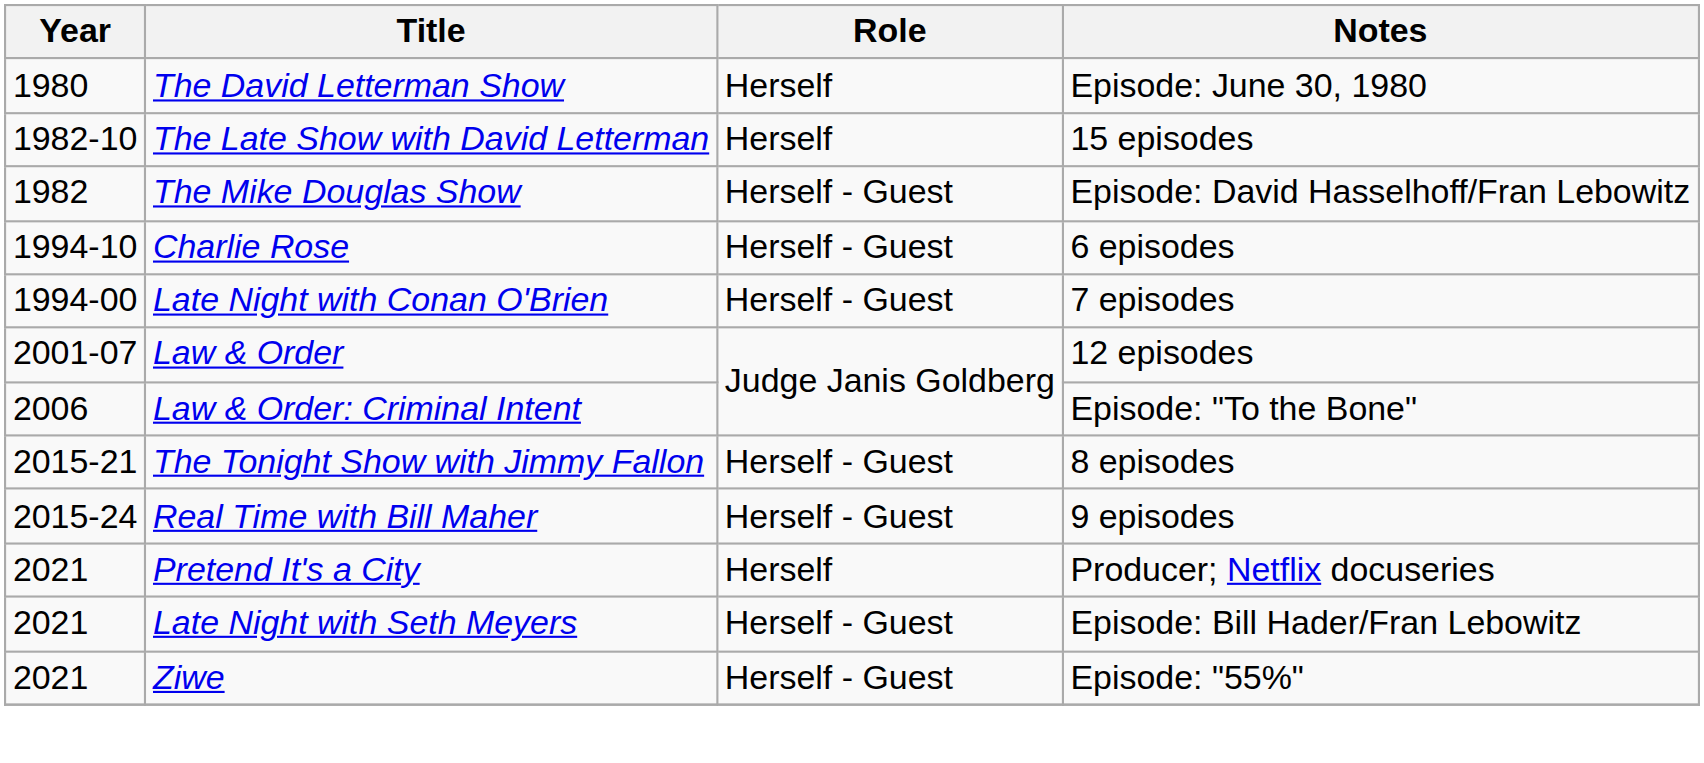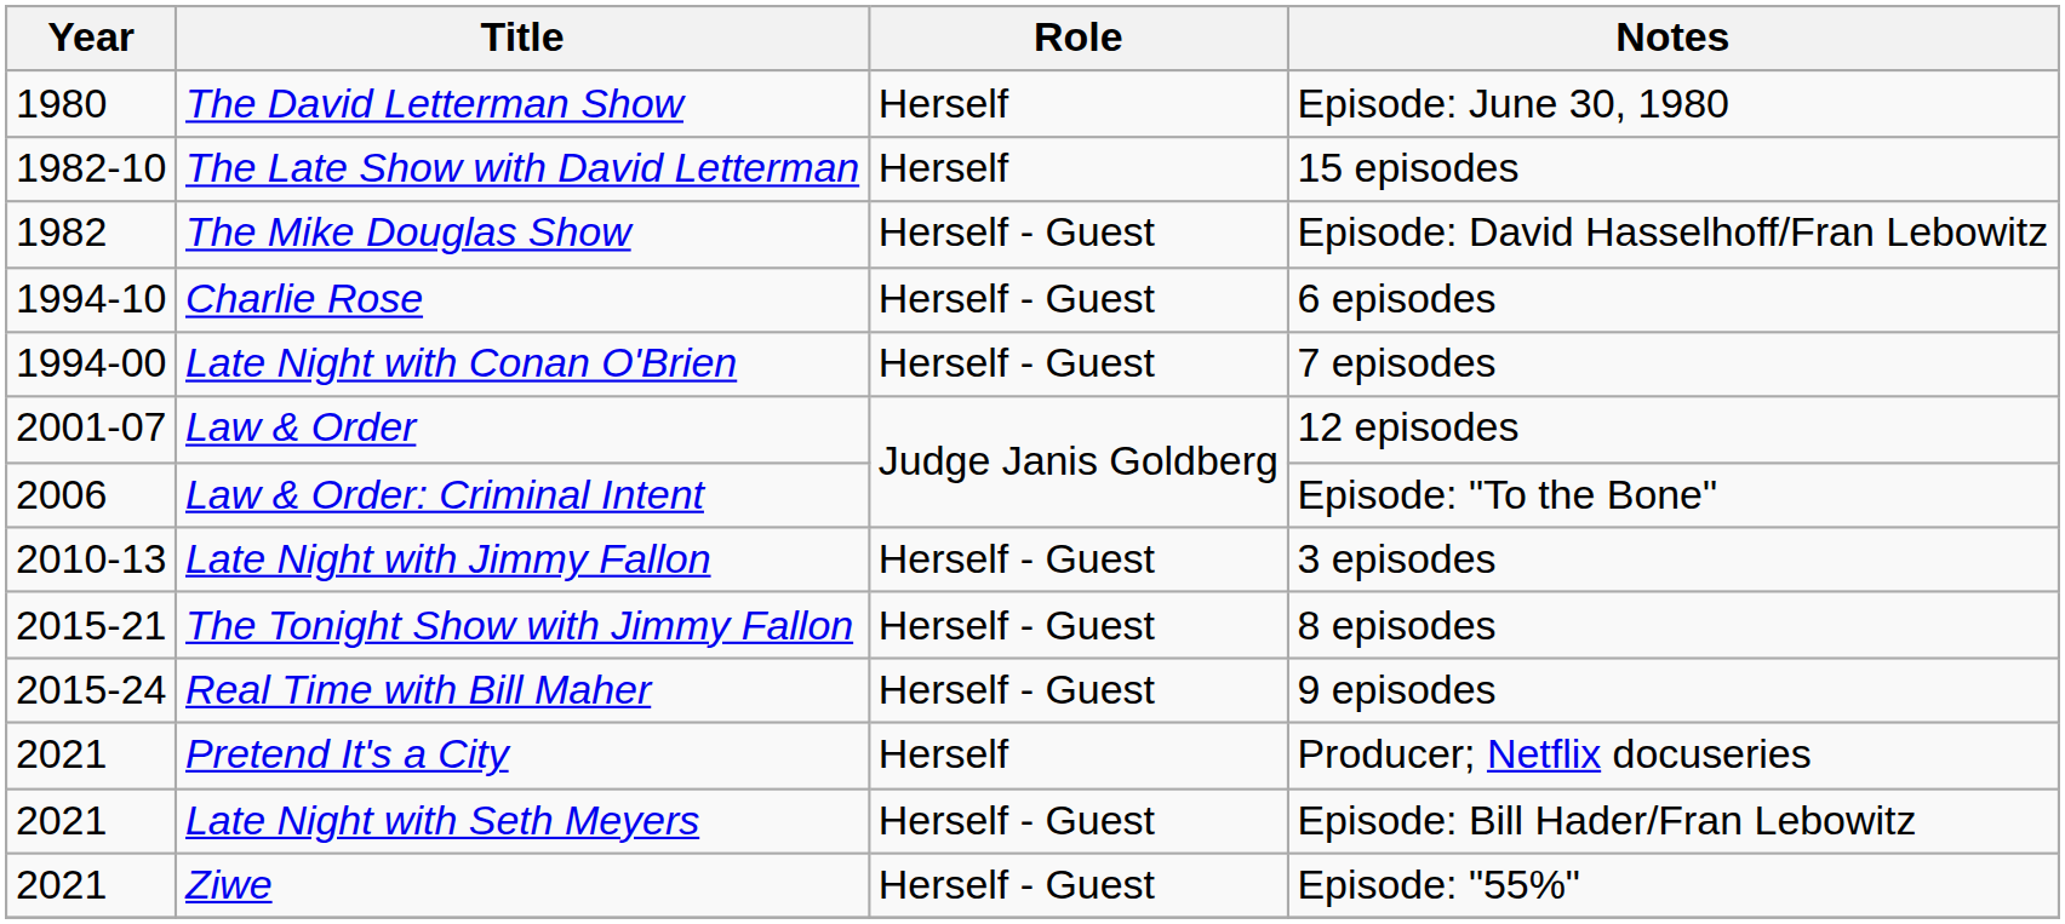 <table class="wikitable">
 <tr>
 <th>Year</th>
 <th>Title</th>
 <th>Role</th>
 <th>Notes</th>
 </tr>
 <tr>
 <td>1980</td>
 <td><em><a href='#'>The David Letterman Show</a></em></td>
 <td>Herself</td>
 <td>Episode: June 30, 1980</td>
 </tr>
 <tr>
 <td>1982-10</td>
 <td><em><a href='#'>The Late Show with David Letterman</a></em></td>
 <td>Herself</td>
 <td>15 episodes</td>
 </tr>
 <tr>
 <td>1982</td>
 <td><em><a href='#'>The Mike Douglas Show</a></em></td>
 <td>Herself - Guest</td>
 <td>Episode: David Hasselhoff/Fran Lebowitz</td>
 </tr>
 <tr>
 <td>1994-10</td>
 <td><em><a href='#'>Charlie Rose</a></em></td>
 <td>Herself - Guest</td>
 <td>6 episodes</td>
 </tr>
 <tr>
 <td>1994-00</td>
 <td><em><a href='#'>Late Night with Conan O'Brien</a></em></td>
 <td>Herself - Guest</td>
 <td>7 episodes</td>
 </tr>
 <tr>
 <td>2001-07</td>
 <td><em><a href='#'>Law & Order</a></em></td>
 <td rowspan=2>Judge Janis Goldberg</td>
 <td>12 episodes</td>
 </tr>
 <tr>
 <td>2006</td>
 <td><em><a href='#'>Law & Order: Criminal Intent</a></em></td>
 <td>Episode: "To the Bone"</td>
 </tr>
 <tr>
+<td>2010-13</td>
+<td><em><a href='#'>Late Night with Jimmy Fallon</a></em></td>
+<td>Herself - Guest</td>
+<td>3 episodes</td>
+</tr>
+<tr>
 <td>2015-21</td>
 <td><em><a href='#'>The Tonight Show with Jimmy Fallon</a></em></td>
 <td>Herself - Guest</td>
 <td>8 episodes</td>
 </tr>
 <tr>
 <td>2015-24</td>
 <td><em><a href='#'>Real Time with Bill Maher</a></em></td>
 <td>Herself - Guest</td>
 <td>9 episodes</td>
 </tr>
 <tr>
 <td>2021</td>
 <td><em><a href='#'>Pretend It's a City</a></em></td>
 <td>Herself</td>
 <td>Producer; <a href='#'>Netflix</a> docuseries</td>
 </tr>
 <tr>
 <td>2021</td>
 <td><em><a href='#'>Late Night with Seth Meyers</a></em></td>
 <td>Herself - Guest</td>
 <td>Episode: Bill Hader/Fran Lebowitz</td>
 </tr>
 <tr>
 <td>2021</td>
 <td><em><a href='#'>Ziwe</a></em></td>
 <td>Herself - Guest</td>
 <td>Episode: "55%"</td>
 </tr>
 <tr>
 </tr>
 </table>
